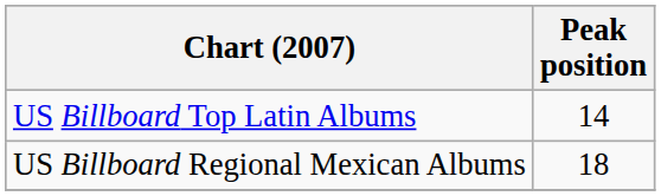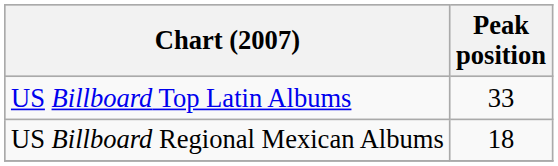 <table class="wikitable">
 <tr>
 <th align="left">Chart (2007)</th>
 <th align="left">Peak<br>position</th>
 </tr>
 <tr>
 <td align="left"><a href='#'>US</a> <a href='#'><em>Billboard</em> Top Latin Albums</a></td>
-<td align="center">14</td>
+<td align="center">33</td>
 </tr>
 <tr>
 <td align="left">US <em>Billboard</em> Regional Mexican Albums</td>
 <td align="center">18</td>
 </tr>
 <tr>
 </tr>
 </table>
